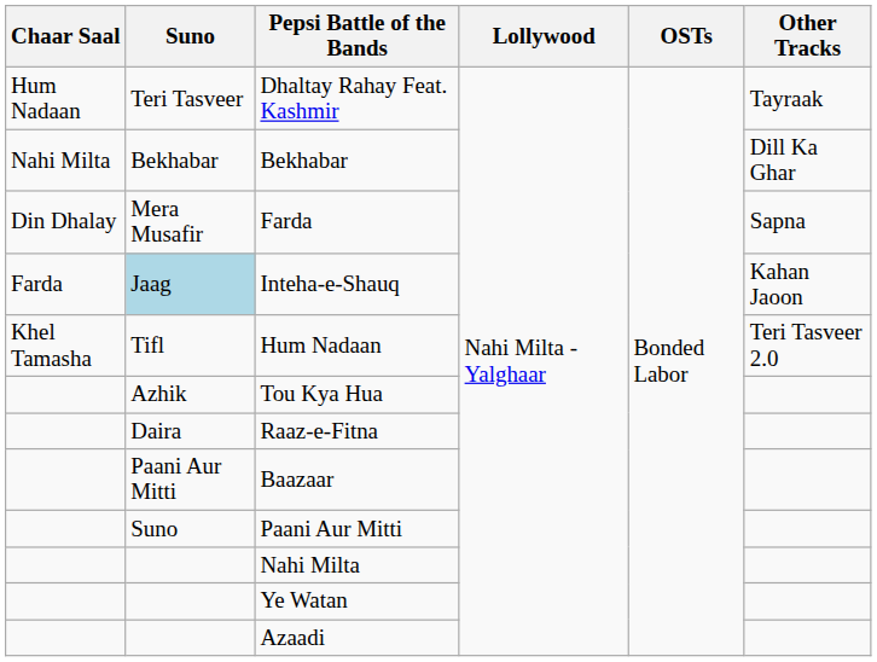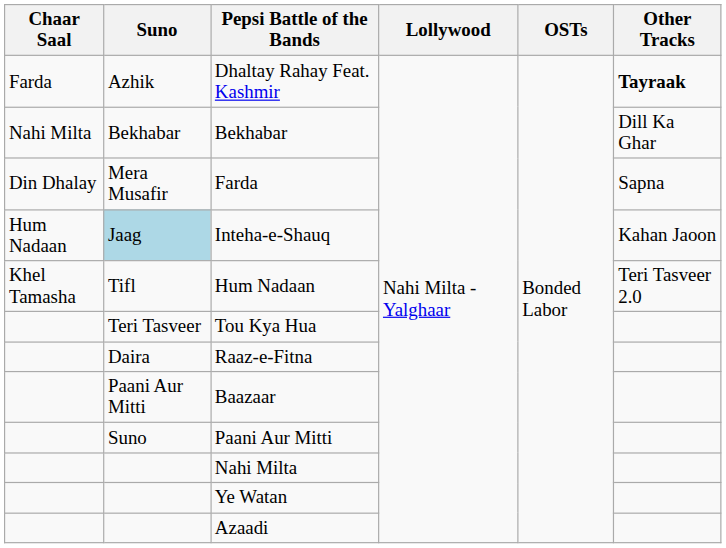 <table class="wikitable">
 <tr>
 <th>Chaar Saal</th>
 <th>Suno</th>
 <th>Pepsi Battle of the Bands</th>
 <th>Lollywood</th>
 <th>OSTs</th>
 <th>Other Tracks</th>
 </tr>
 <tr>
-<td>Hum Nadaan</td>
-<td>Teri Tasveer</td>
+<td>Farda </td>
+<td>Azhik</td>
 <td>Dhaltay Rahay Feat. <a href='#'>Kashmir</a></td>
 <td rowspan="12">Nahi Milta - <a href='#'>Yalghaar</a></td>
 <td rowspan="12">Bonded Labor</td>
-<td>Tayraak</td>
+<td><strong>Tayraak</strong></td>
 </tr>
 <tr>
 <td>Nahi Milta</td>
 <td>Bekhabar</td>
 <td>Bekhabar</td>
 <td>Dill Ka Ghar</td>
 </tr>
 <tr>
 <td>Din Dhalay</td>
 <td>Mera Musafir</td>
 <td>Farda</td>
 <td>Sapna</td>
 </tr>
 <tr>
-<td>Farda </td>
+<td>Hum Nadaan</td>
 <td style="background: lightblue;">Jaag</td>
 <td>Inteha-e-Shauq</td>
 <td>Kahan Jaoon</td>
 </tr>
 <tr>
 <td>Khel Tamasha</td>
 <td>Tifl</td>
 <td>Hum Nadaan</td>
 <td>Teri Tasveer 2.0</td>
 </tr>
 <tr>
 <td></td>
-<td>Azhik</td>
+<td>Teri Tasveer</td>
 <td>Tou Kya Hua</td>
 <td></td>
 </tr>
 <tr>
 <td></td>
 <td>Daira</td>
 <td>Raaz-e-Fitna</td>
 <td></td>
 </tr>
 <tr>
 <td></td>
 <td>Paani Aur Mitti</td>
 <td>Baazaar</td>
 <td></td>
 </tr>
 <tr>
 <td></td>
 <td>Suno</td>
 <td>Paani Aur Mitti</td>
 <td></td>
 </tr>
 <tr>
 <td></td>
 <td></td>
 <td>Nahi Milta</td>
 <td></td>
 </tr>
 <tr>
 <td></td>
 <td></td>
 <td>Ye Watan</td>
 <td></td>
 </tr>
 <tr>
 <td></td>
 <td></td>
 <td>Azaadi</td>
 <td></td>
 </tr>
 </table>
